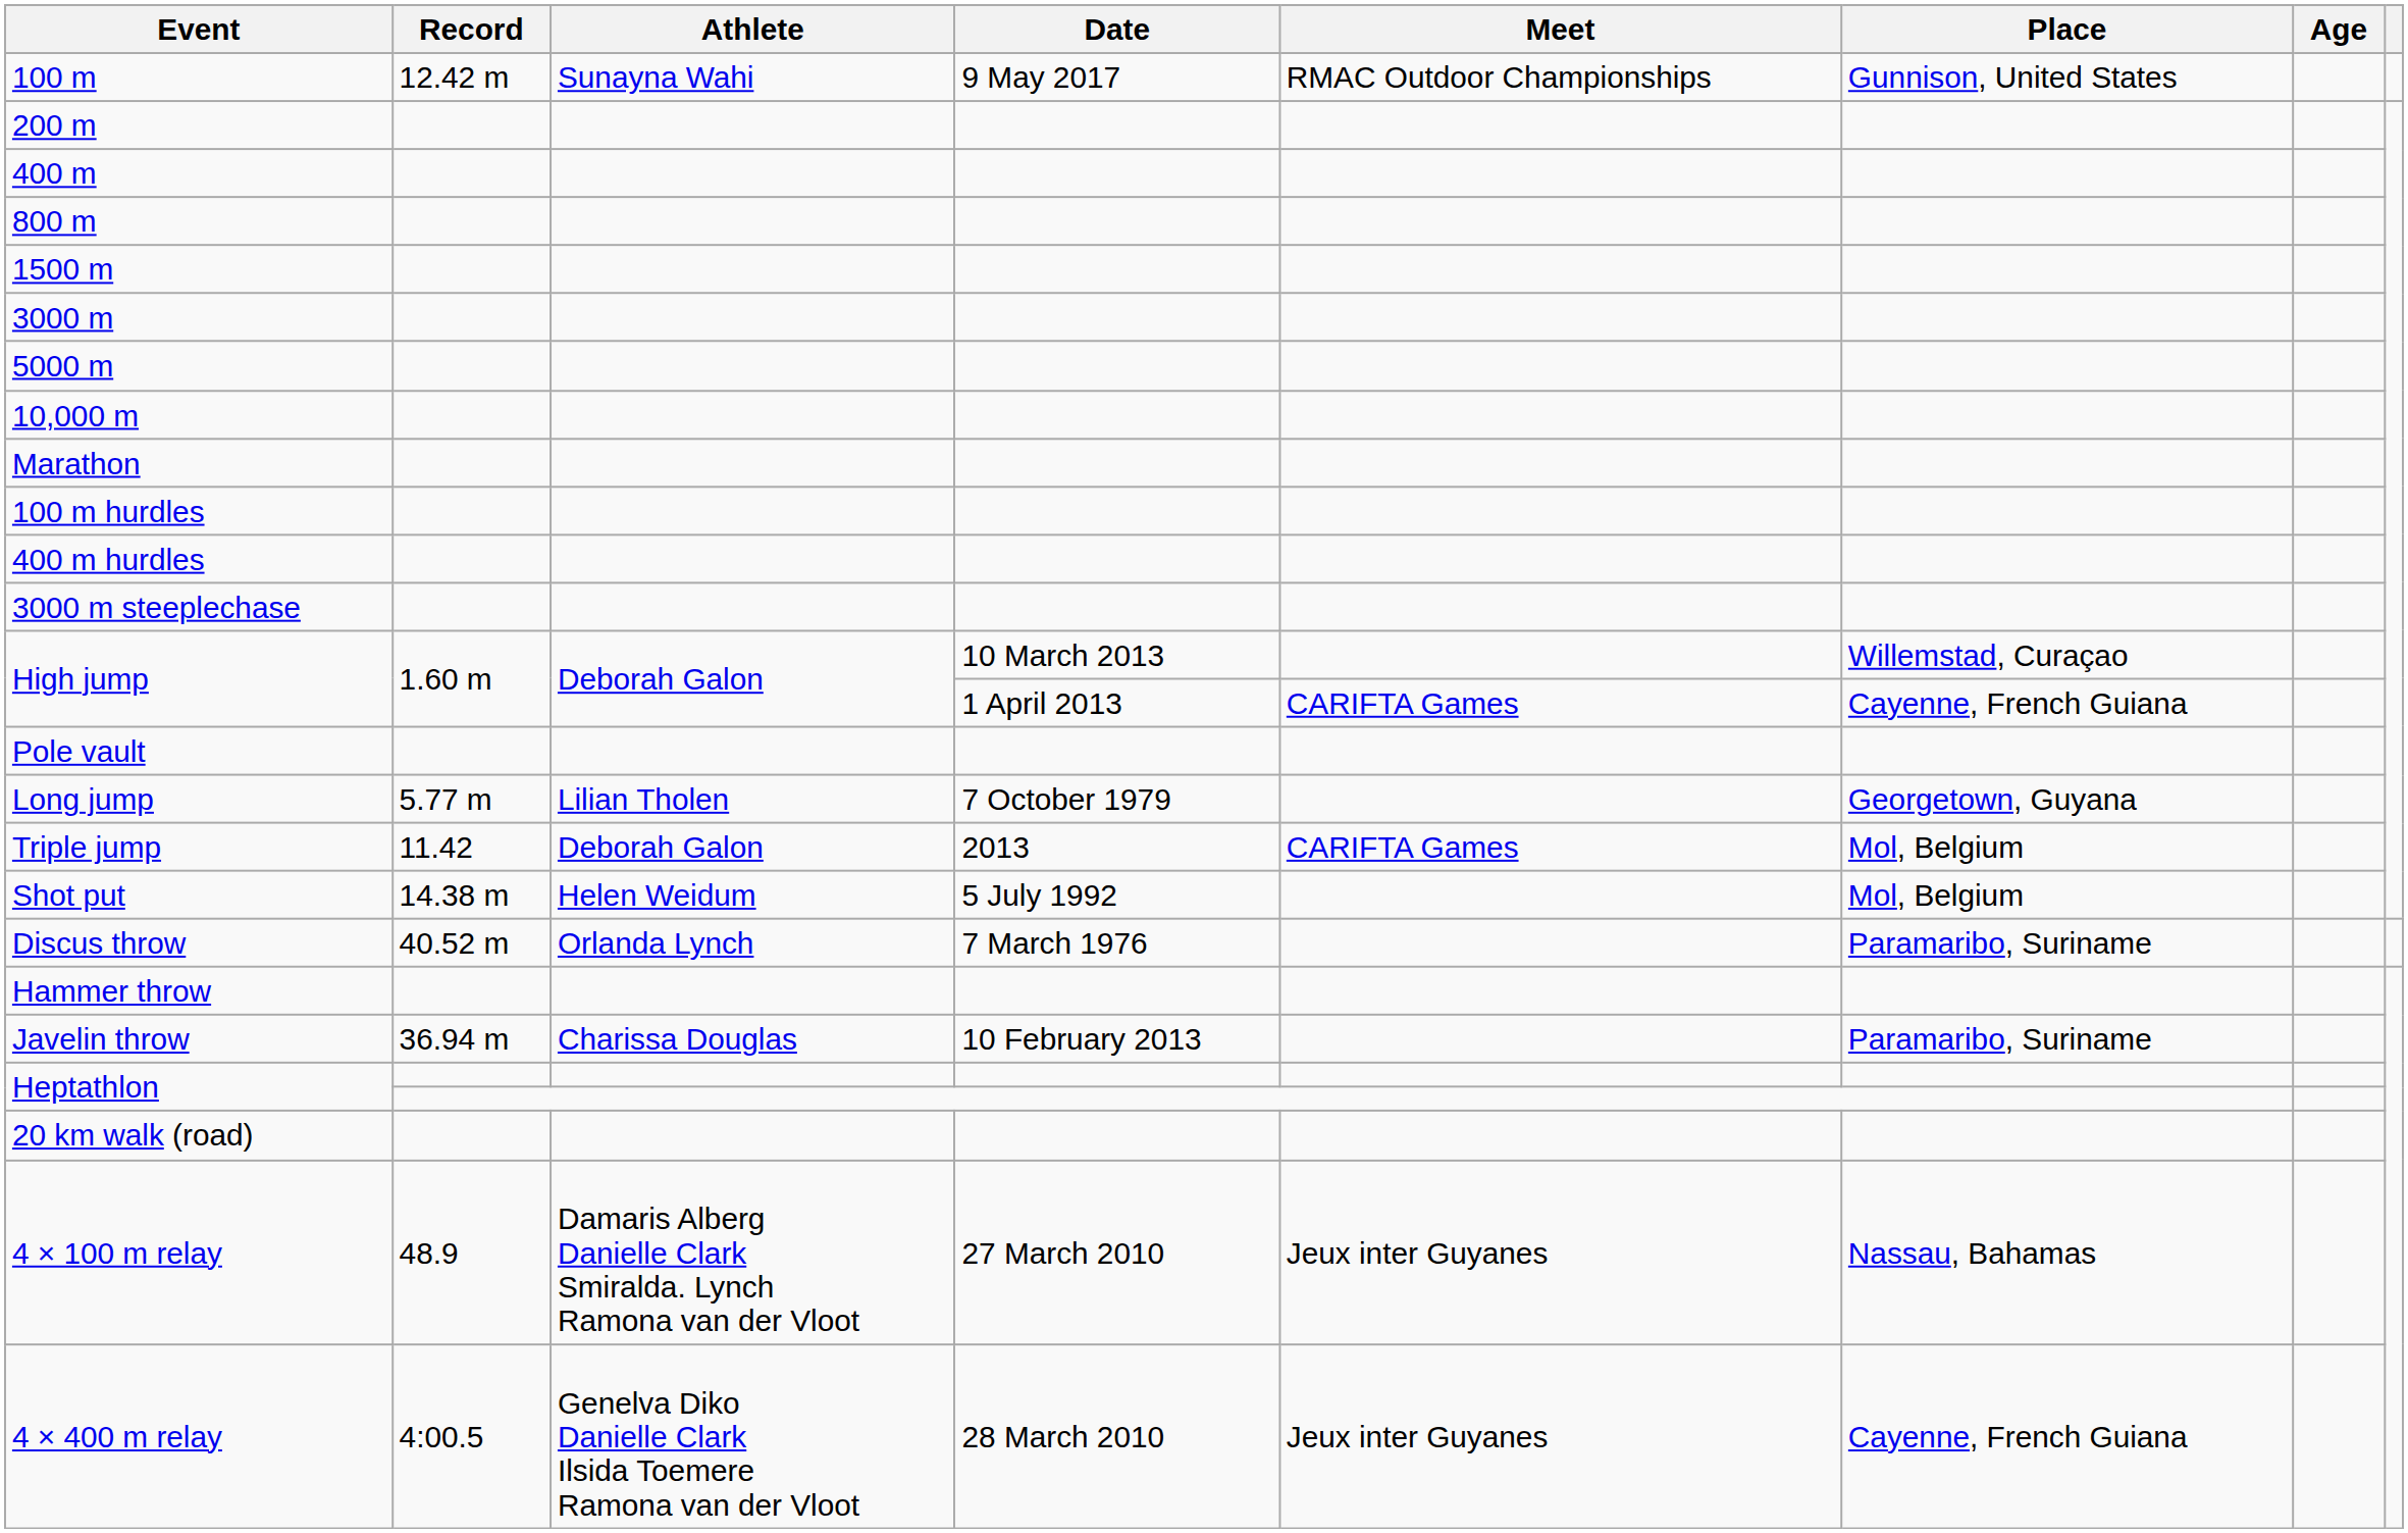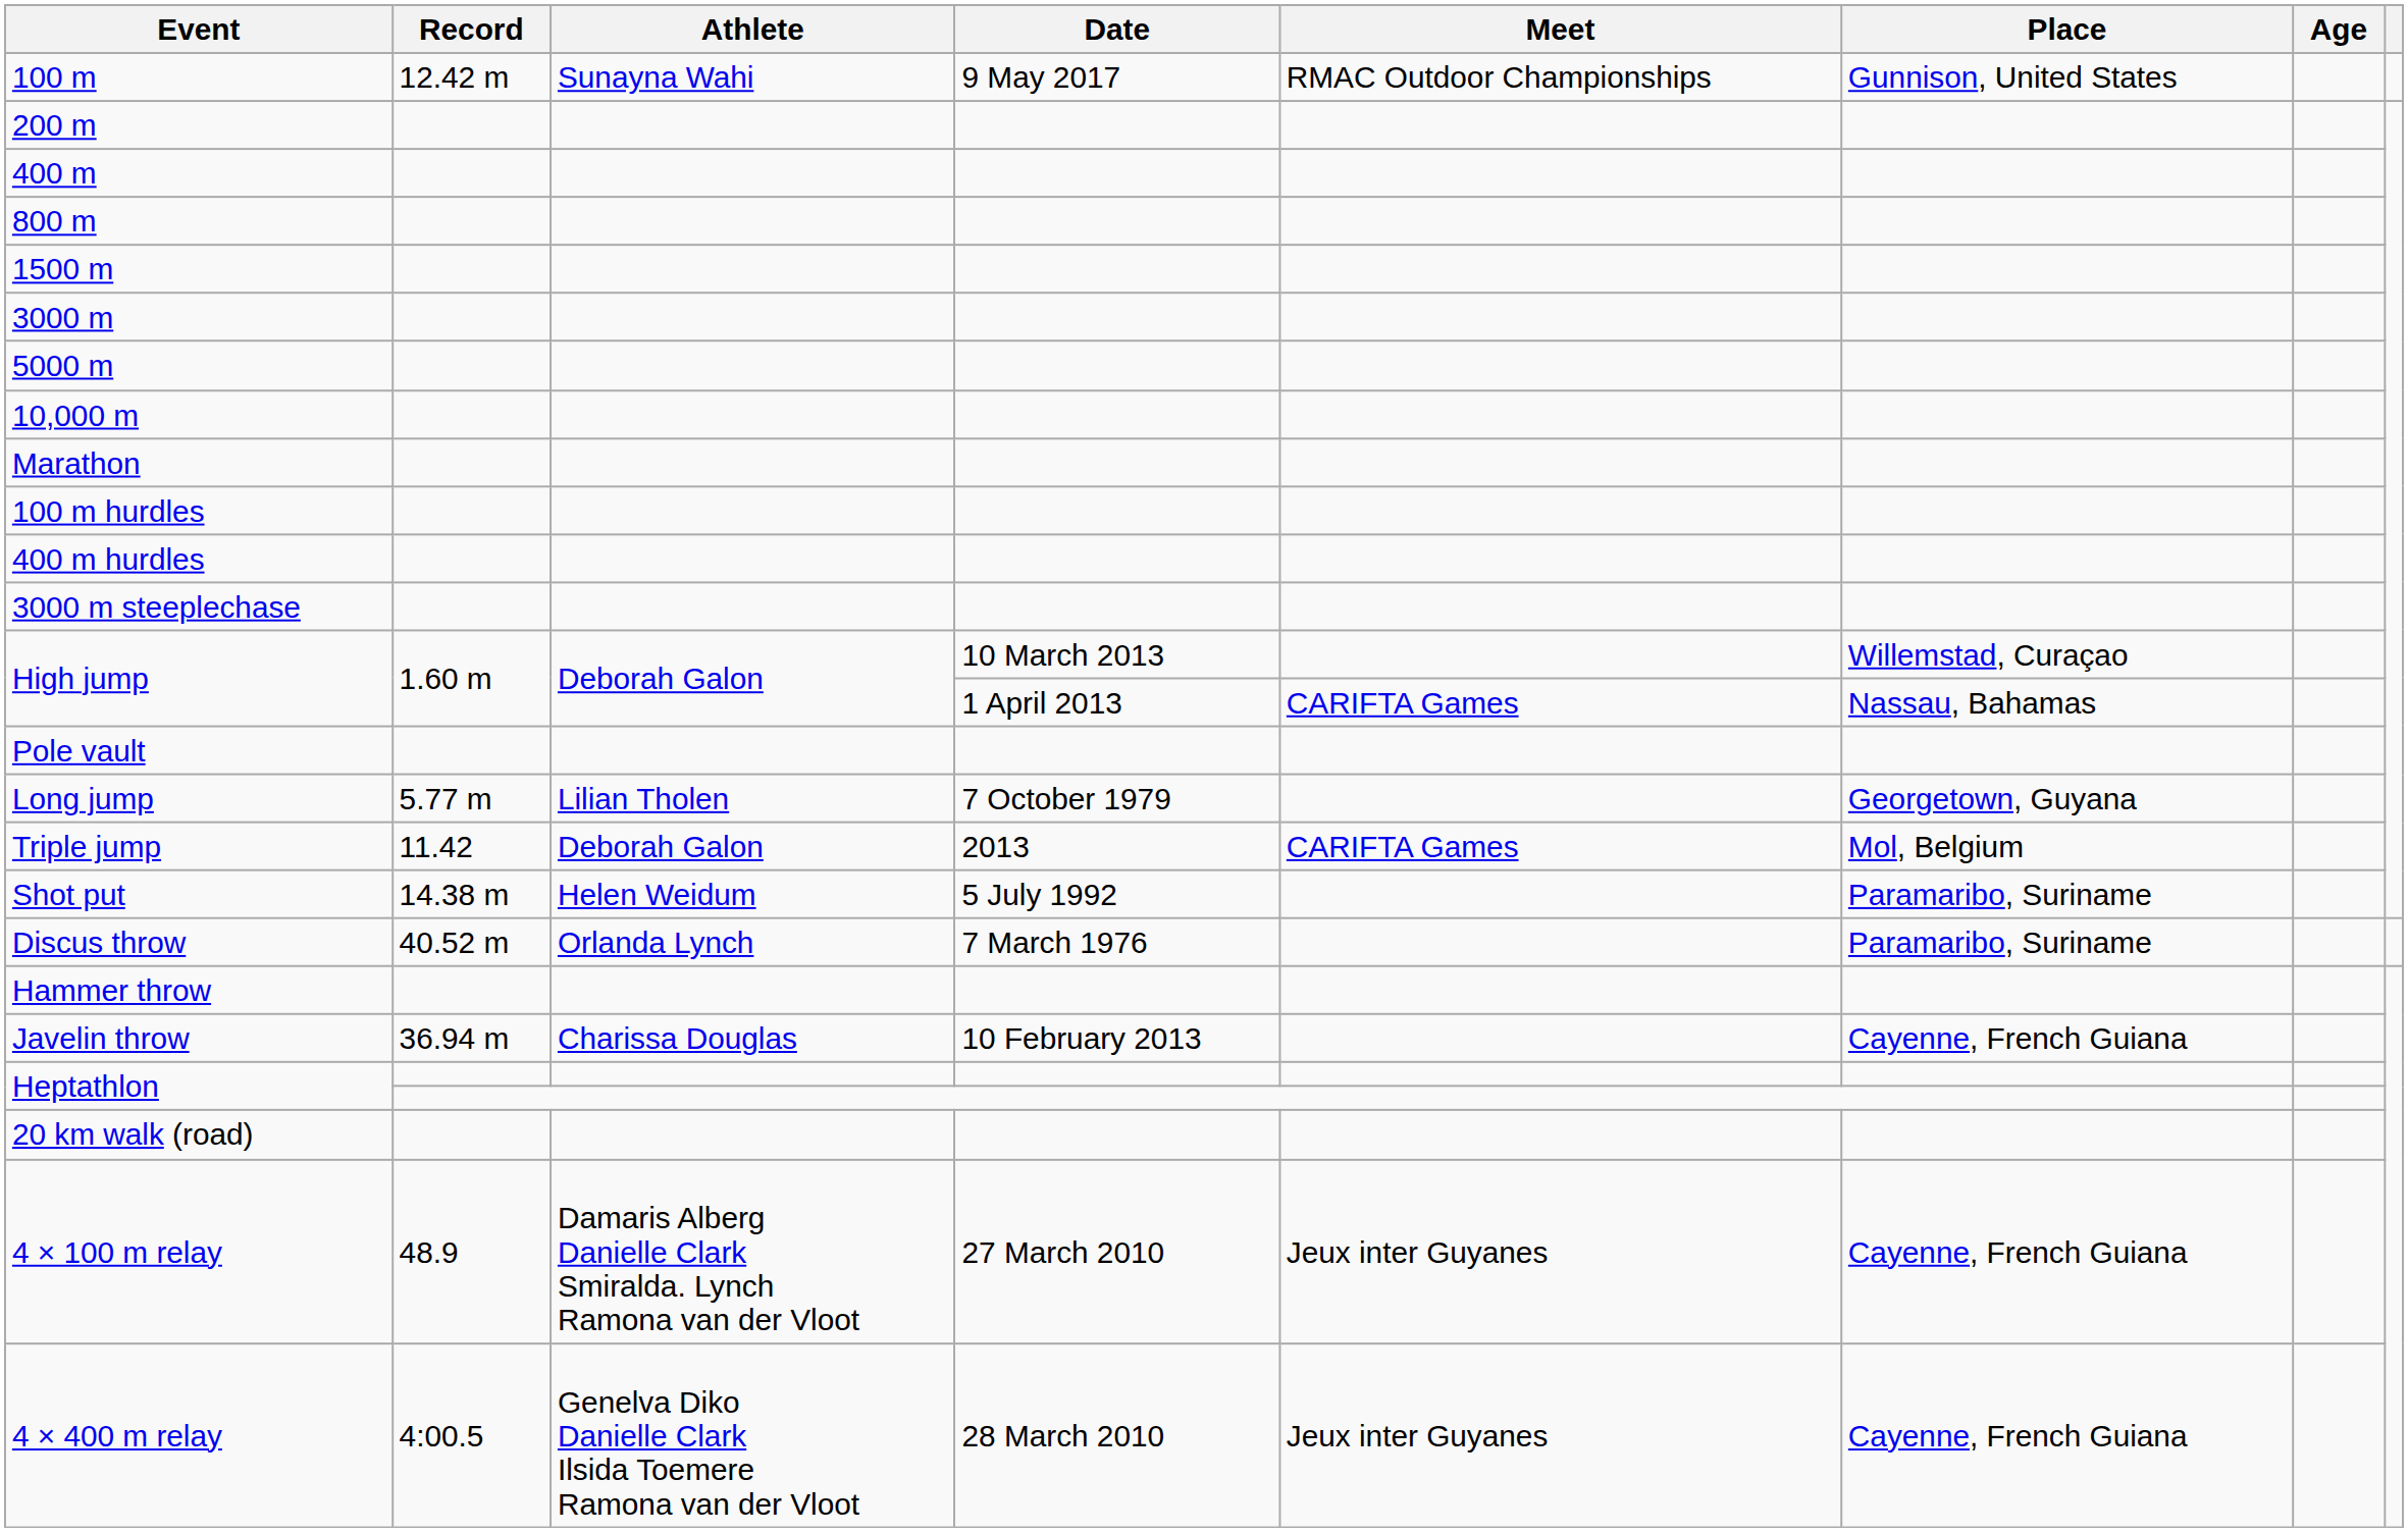 <table class="wikitable" style="font-size:95%; width: 95%;">
 <tr>
 <th>Event</th>
 <th>Record</th>
 <th>Athlete</th>
 <th>Date</th>
 <th>Meet</th>
 <th>Place</th>
 <th>Age</th>
 <th></th>
 </tr>
 <tr>
 <td><a href='#'>100 m</a></td>
 <td>12.42 m </td>
 <td><a href='#'>Sunayna Wahi</a></td>
 <td>9 May 2017</td>
 <td>RMAC Outdoor Championships</td>
 <td><a href='#'>Gunnison</a>, United States</td>
 <td></td>
 <td></td>
 </tr>
 <tr>
 <td><a href='#'>200 m</a></td>
 <td></td>
 <td></td>
 <td></td>
 <td></td>
 <td></td>
 <td></td>
 </tr>
 <tr>
 <td><a href='#'>400 m</a></td>
 <td></td>
 <td></td>
 <td></td>
 <td></td>
 <td></td>
 <td></td>
 </tr>
 <tr>
 <td><a href='#'>800 m</a></td>
 <td></td>
 <td></td>
 <td></td>
 <td></td>
 <td></td>
 <td></td>
 </tr>
 <tr>
 <td><a href='#'>1500 m</a></td>
 <td></td>
 <td></td>
 <td></td>
 <td></td>
 <td></td>
 <td></td>
 </tr>
 <tr>
 <td><a href='#'>3000 m</a></td>
 <td></td>
 <td></td>
 <td></td>
 <td></td>
 <td></td>
 <td></td>
 </tr>
 <tr>
 <td><a href='#'>5000 m</a></td>
 <td></td>
 <td></td>
 <td></td>
 <td></td>
 <td></td>
 <td></td>
 </tr>
 <tr>
 <td><a href='#'>10,000 m</a></td>
 <td></td>
 <td></td>
 <td></td>
 <td></td>
 <td></td>
 <td></td>
 </tr>
 <tr>
 <td><a href='#'>Marathon</a></td>
 <td></td>
 <td></td>
 <td></td>
 <td></td>
 <td></td>
 <td></td>
 </tr>
 <tr>
 <td><a href='#'>100 m hurdles</a></td>
 <td></td>
 <td></td>
 <td></td>
 <td></td>
 <td></td>
 <td></td>
 </tr>
 <tr>
 <td><a href='#'>400 m hurdles</a></td>
 <td></td>
 <td></td>
 <td></td>
 <td></td>
 <td></td>
 <td></td>
 </tr>
 <tr>
 <td><a href='#'>3000 m steeplechase</a></td>
 <td></td>
 <td></td>
 <td></td>
 <td></td>
 <td></td>
 <td></td>
 </tr>
 <tr>
 <td rowspan=2><a href='#'>High jump</a></td>
 <td rowspan=2>1.60 m</td>
 <td rowspan=2><a href='#'>Deborah Galon</a></td>
 <td>10 March 2013</td>
 <td></td>
 <td><a href='#'>Willemstad</a>, Curaçao</td>
 <td></td>
 </tr>
 <tr>
 <td>1 April 2013</td>
 <td><a href='#'>CARIFTA Games</a></td>
-<td><a href='#'>Cayenne</a>, French Guiana</td>
+<td><a href='#'>Nassau</a>, Bahamas</td>
 <td></td>
 </tr>
 <tr>
 <td><a href='#'>Pole vault</a></td>
 <td></td>
 <td></td>
 <td></td>
 <td></td>
 <td></td>
 <td></td>
 </tr>
 <tr>
 <td><a href='#'>Long jump</a></td>
 <td>5.77 m</td>
 <td><a href='#'>Lilian Tholen</a></td>
 <td>7 October 1979</td>
 <td></td>
 <td><a href='#'>Georgetown</a>, Guyana</td>
 <td></td>
 </tr>
 <tr>
 <td><a href='#'>Triple jump</a></td>
 <td>11.42 </td>
 <td><a href='#'>Deborah Galon</a></td>
 <td>2013</td>
 <td><a href='#'>CARIFTA Games</a></td>
 <td><a href='#'>Mol</a>, Belgium</td>
 <td></td>
 </tr>
 <tr>
 <td><a href='#'>Shot put</a></td>
 <td>14.38 m</td>
 <td><a href='#'>Helen Weidum</a></td>
 <td>5 July 1992</td>
 <td></td>
-<td><a href='#'>Mol</a>, Belgium</td>
+<td><a href='#'>Paramaribo</a>, Suriname</td>
 <td></td>
 </tr>
 <tr>
 <td><a href='#'>Discus throw</a></td>
 <td>40.52 m</td>
 <td><a href='#'>Orlanda Lynch</a></td>
 <td>7 March 1976</td>
 <td></td>
 <td><a href='#'>Paramaribo</a>, Suriname</td>
 <td></td>
 <td></td>
 </tr>
 <tr>
 <td><a href='#'>Hammer throw</a></td>
 <td></td>
 <td></td>
 <td></td>
 <td></td>
 <td></td>
 <td></td>
 </tr>
 <tr>
 <td><a href='#'>Javelin throw</a></td>
 <td>36.94 m</td>
 <td><a href='#'>Charissa Douglas</a></td>
 <td>10 February 2013</td>
 <td></td>
-<td><a href='#'>Paramaribo</a>, Suriname</td>
+<td><a href='#'>Cayenne</a>, French Guiana</td>
 <td></td>
 </tr>
 <tr>
 <td rowspan=2><a href='#'>Heptathlon</a></td>
 <td></td>
 <td></td>
 <td></td>
 <td></td>
 <td></td>
 <td></td>
 </tr>
 <tr>
 <td colspan=5></td>
 <td></td>
 </tr>
 <tr>
 <td><a href='#'>20 km walk</a> (road)</td>
 <td></td>
 <td></td>
 <td></td>
 <td></td>
 <td></td>
 <td></td>
 </tr>
 <tr>
 <td><a href='#'>4 × 100 m relay</a></td>
 <td>48.9 </td>
 <td><br>Damaris Alberg<br><a href='#'>Danielle Clark</a><br>Smiralda. Lynch<br>Ramona van der Vloot</td>
 <td>27 March 2010</td>
 <td>Jeux inter Guyanes</td>
-<td><a href='#'>Nassau</a>, Bahamas</td>
+<td><a href='#'>Cayenne</a>, French Guiana</td>
 <td></td>
 </tr>
 <tr>
 <td><a href='#'>4 × 400 m relay</a></td>
 <td>4:00.5 </td>
 <td><br>Genelva Diko<br><a href='#'>Danielle Clark</a><br>Ilsida Toemere<br>Ramona van der Vloot</td>
 <td>28 March 2010</td>
 <td>Jeux inter Guyanes</td>
 <td><a href='#'>Cayenne</a>, French Guiana</td>
 <td></td>
 </tr>
 </table>
